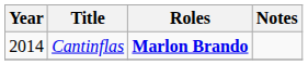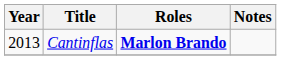 <table class="wikitable sortable">
 <tr>
 <th>Year</th>
 <th>Title</th>
 <th>Roles</th>
 <th>Notes</th>
 </tr>
 <tr>
-<td>2014</td>
+<td>2013</td>
 <td><em><a href='#'>Cantinflas</a></em></td>
 <td><strong><a href='#'>Marlon Brando</a></strong></td>
 <td></td>
 </tr>
 <tr>
 </tr>
 </table>
